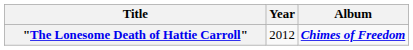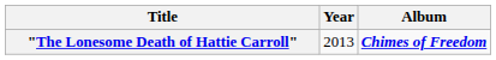 <table class="wikitable plainrowheaders" style="text-align:center;">
 <tr>
 <th scope="col" style="width:20em;">Title</th>
 <th scope="col">Year</th>
 <th scope="col">Album</th>
 </tr>
 <tr>
 <th scope="row">"<a href='#'>The Lonesome Death of Hattie Carroll</a>"</th>
-<td>2012</td>
+<td>2013</td>
 <td><strong><em><a href='#'>Chimes of Freedom</a></em></strong></td>
 </tr>
 </table>
